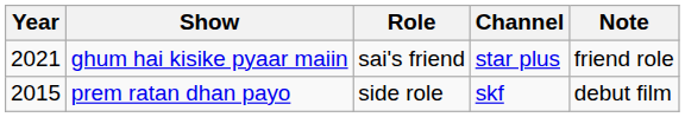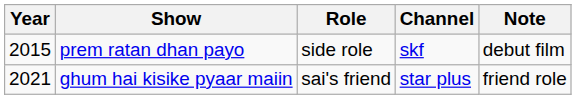 <table class="wikitable">
 <tr>
 <th>Year</th>
 <th>Show</th>
 <th>Role</th>
 <th>Channel</th>
 <th>Note</th>
 </tr>
 <tr>
+<td>2015</td>
+<td><a href='#'>prem ratan dhan payo</a></td>
+<td>side role</td>
+<td><a href='#'>skf</a></td>
+<td>debut film</td>
+</tr>
+<tr>
 <td>2021</td>
 <td><a href='#'>ghum hai kisike pyaar maiin</a></td>
 <td>sai's friend</td>
 <td><a href='#'>star plus</a></td>
 <td>friend role</td>
 </tr>
-<tr>
-<td>2015</td>
-<td><a href='#'>prem ratan dhan payo</a></td>
-<td>side role</td>
-<td><a href='#'>skf</a></td>
-<td>debut film</td>
-</tr>
 </table>
